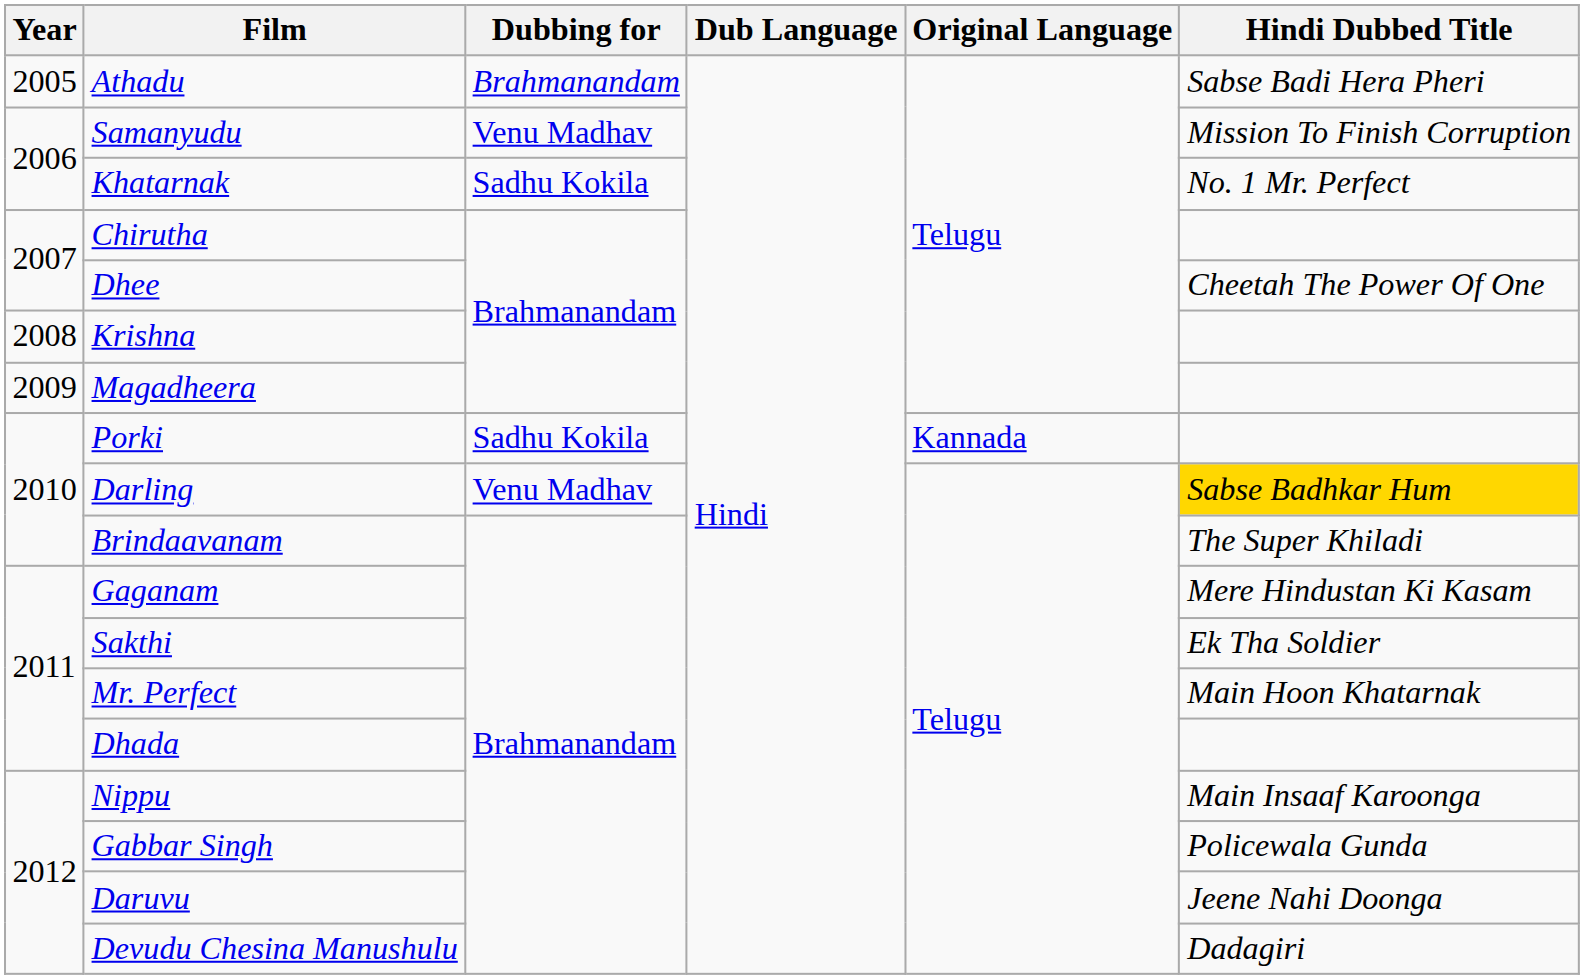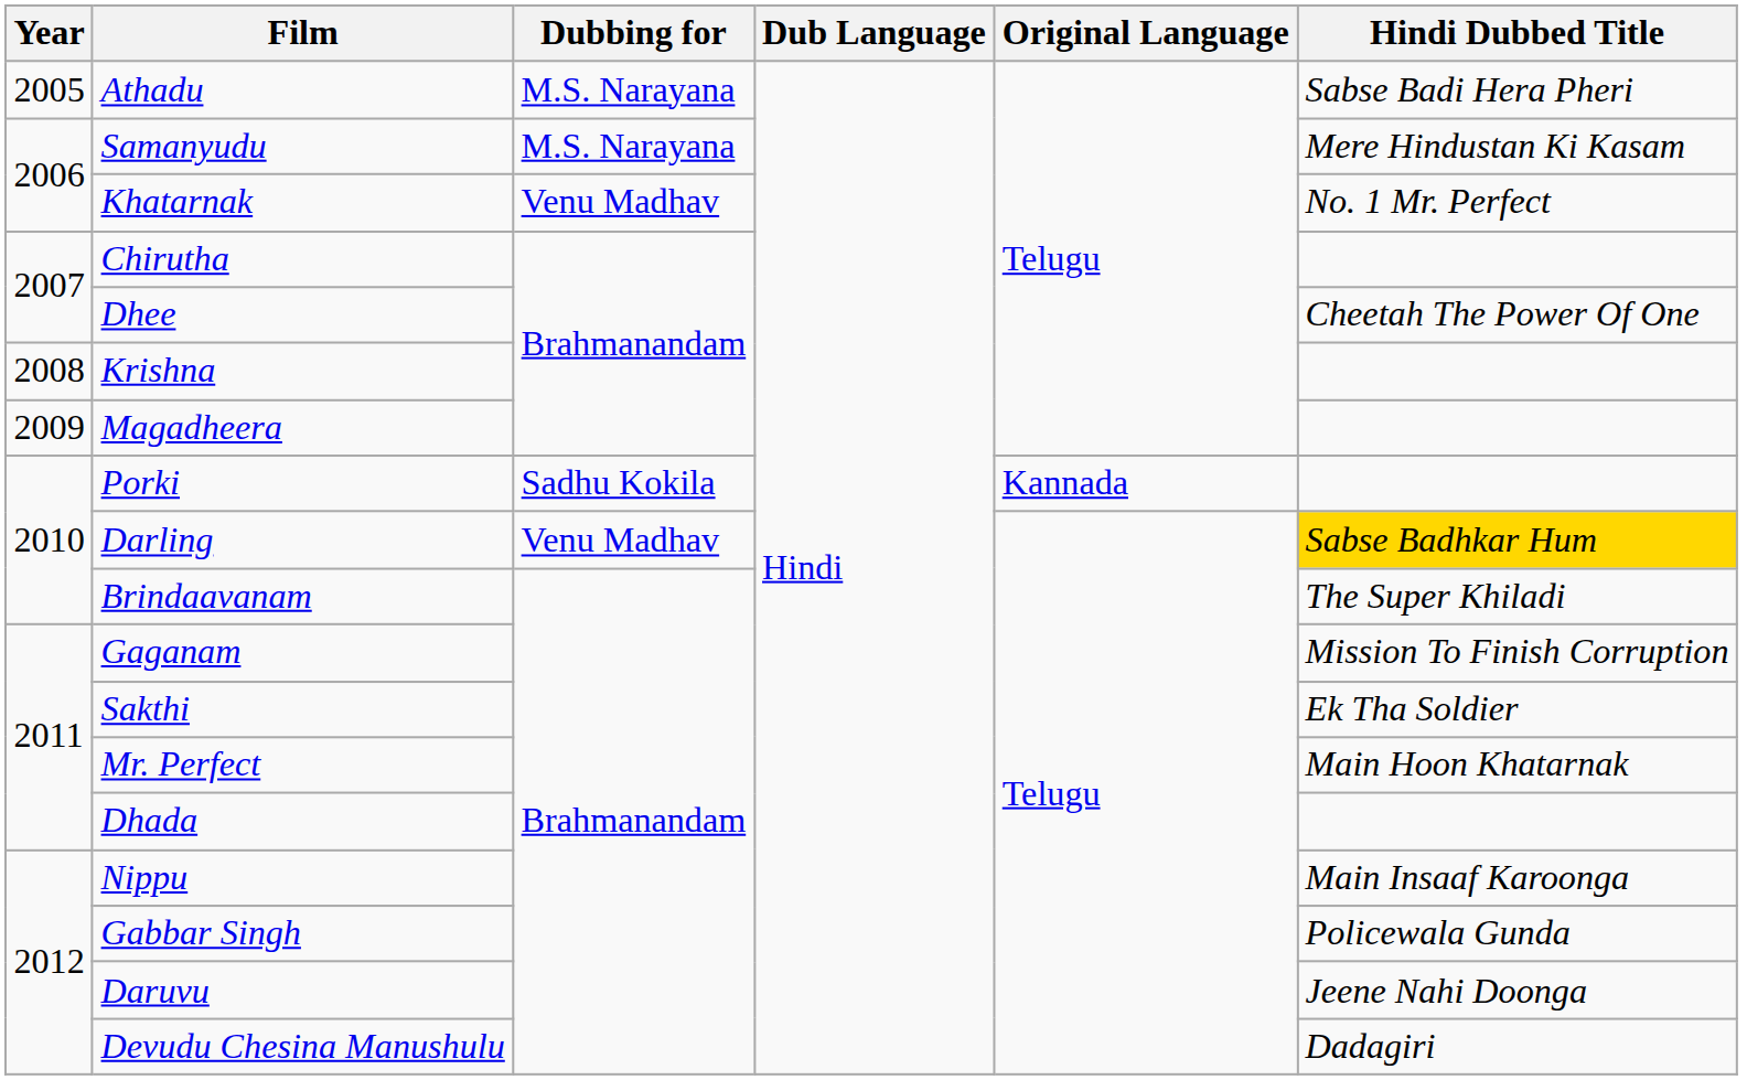 <table class="wikitable">
 <tr>
 <th>Year</th>
 <th>Film</th>
 <th>Dubbing for</th>
 <th>Dub Language</th>
 <th>Original Language</th>
 <th>Hindi Dubbed Title</th>
 </tr>
 <tr>
 <td>2005</td>
 <td><em><a href='#'>Athadu</a></em></td>
-<td><em><a href='#'>Brahmanandam</a></em></td>
+<td><a href='#'>M.S. Narayana</a></td>
 <td rowspan="18"><a href='#'>Hindi</a></td>
 <td rowspan="7"><a href='#'>Telugu</a></td>
 <td><em>Sabse Badi Hera Pheri</em></td>
 </tr>
 <tr>
 <td rowspan="2">2006</td>
 <td><em><a href='#'>Samanyudu</a></em></td>
-<td><a href='#'>Venu Madhav</a></td>
-<td><em>Mission To Finish Corruption</em></td>
+<td><a href='#'>M.S. Narayana</a></td>
+<td><em>Mere Hindustan Ki Kasam</em></td>
 </tr>
 <tr>
 <td><em><a href='#'>Khatarnak</a></em></td>
-<td><a href='#'>Sadhu Kokila</a></td>
+<td><a href='#'>Venu Madhav</a></td>
 <td><em>No. 1 Mr. Perfect</em></td>
 </tr>
 <tr>
 <td rowspan="2">2007</td>
 <td><em><a href='#'>Chirutha</a></em></td>
 <td rowspan="4"><a href='#'>Brahmanandam</a></td>
 <td></td>
 </tr>
 <tr>
 <td><em><a href='#'>Dhee</a></em></td>
 <td><em>Cheetah The Power Of One</em></td>
 </tr>
 <tr>
 <td>2008</td>
 <td><em><a href='#'>Krishna</a></em></td>
 <td></td>
 </tr>
 <tr>
 <td>2009</td>
 <td><em><a href='#'>Magadheera</a></em></td>
 <td></td>
 </tr>
 <tr>
 <td rowspan="3">2010</td>
 <td><em><a href='#'>Porki</a></em></td>
 <td><a href='#'>Sadhu Kokila</a></td>
 <td><a href='#'>Kannada</a></td>
 <td></td>
 </tr>
 <tr>
 <td><a href='#'><em>Darling</em></a></td>
 <td><a href='#'>Venu Madhav</a></td>
 <td rowspan="10"><a href='#'>Telugu</a></td>
 <td style="background: gold;"><em>Sabse Badhkar Hum</em></td>
 </tr>
 <tr>
 <td><em><a href='#'>Brindaavanam</a></em></td>
 <td rowspan="9"><a href='#'>Brahmanandam</a></td>
 <td><em>The Super Khiladi</em></td>
 </tr>
 <tr>
 <td rowspan="4">2011</td>
 <td><em><a href='#'>Gaganam</a></em></td>
-<td><em>Mere Hindustan Ki Kasam</em></td>
+<td><em>Mission To Finish Corruption</em></td>
 </tr>
 <tr>
 <td><a href='#'><em>Sakthi</em></a></td>
 <td><em>Ek Tha Soldier</em></td>
 </tr>
 <tr>
 <td><em><a href='#'>Mr. Perfect</a></em></td>
 <td><em>Main Hoon Khatarnak</em></td>
 </tr>
 <tr>
 <td><em><a href='#'>Dhada</a></em></td>
 <td></td>
 </tr>
 <tr>
 <td rowspan="4">2012</td>
 <td><em><a href='#'>Nippu</a></em></td>
 <td><em>Main Insaaf Karoonga</em></td>
 </tr>
 <tr>
 <td><em><a href='#'>Gabbar Singh</a></em></td>
 <td><em>Policewala Gunda</em></td>
 </tr>
 <tr>
 <td><em><a href='#'>Daruvu</a></em></td>
 <td><em>Jeene Nahi Doonga</em></td>
 </tr>
 <tr>
 <td><em><a href='#'>Devudu Chesina Manushulu</a></em></td>
 <td><em>Dadagiri</em></td>
 </tr>
 </table>
